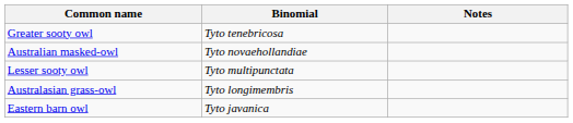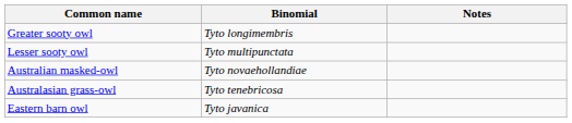 <table style="width:60%;" class="wikitable">
 <tr>
 <th width=35%>Common name</th>
 <th width=33%>Binomial</th>
 <th width=32%>Notes</th>
 </tr>
 <tr>
 <td><a href='#'>Greater sooty owl</a></td>
-<td><em>Tyto tenebricosa</em></td>
+<td><em>Tyto longimembris</em></td>
+<td></td>
+</tr>
+<tr>
+<td><a href='#'>Lesser sooty owl</a></td>
+<td><em>Tyto multipunctata</em></td>
 <td></td>
 </tr>
 <tr>
 <td><a href='#'>Australian masked-owl</a></td>
 <td><em>Tyto novaehollandiae</em></td>
 <td></td>
 </tr>
 <tr>
-<td><a href='#'>Lesser sooty owl</a></td>
-<td><em>Tyto multipunctata</em></td>
-<td></td>
-</tr>
-<tr>
 <td><a href='#'>Australasian grass-owl</a></td>
-<td><em>Tyto longimembris</em></td>
+<td><em>Tyto tenebricosa</em></td>
 <td></td>
 </tr>
 <tr>
 <td><a href='#'>Eastern barn owl</a></td>
 <td><em>Tyto javanica</em></td>
 <td></td>
 </tr>
 </table>
